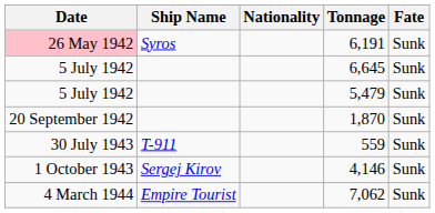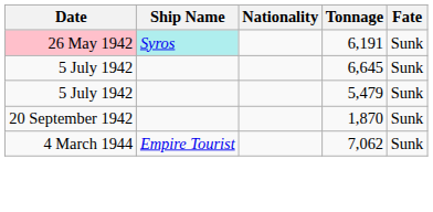 <table class="wikitable sortable" style="margin: 1em auto 1em auto;" style="font-size:97%;">
 <tr>
 <th>Date</th>
 <th>Ship Name</th>
 <th>Nationality</th>
 <th>Tonnage</th>
 <th>Fate</th>
 </tr>
 <tr>
 <td align="right" style="background: pink;">26 May 1942</td>
-<td align="left"><a href='#'><em>Syros</em></a></td>
+<td align="left" style="background: paleturquoise;"><a href='#'><em>Syros</em></a></td>
 <td align="left"></td>
 <td align="right">6,191</td>
 <td align="left">Sunk</td>
 </tr>
 <tr>
 <td align="right">5 July 1942</td>
 <td align="left"></td>
 <td align="left"></td>
 <td align="right">6,645</td>
 <td align="left">Sunk</td>
 </tr>
 <tr>
 <td align="right">5 July 1942</td>
 <td align="left"></td>
 <td align="left"></td>
 <td align="right">5,479</td>
 <td align="left">Sunk</td>
 </tr>
 <tr>
 <td align="right">20 September 1942</td>
 <td align="left"></td>
 <td align="left"></td>
 <td align="right">1,870</td>
 <td align="left">Sunk</td>
 </tr>
 <tr>
-<td align="right">30 July 1943</td>
-<td align="left"><a href='#'><em>T-911</em></a></td>
-<td align="left"></td>
-<td align="right">559</td>
-<td align="left">Sunk</td>
-</tr>
-<tr>
-<td align="right">1 October 1943</td>
-<td align="left"><a href='#'><em>Sergej Kirov</em></a></td>
-<td align="left"></td>
-<td align="right">4,146</td>
-<td align="left">Sunk</td>
-</tr>
-<tr>
 <td align="right">4 March 1944</td>
 <td align="left"><a href='#'><em>Empire Tourist</em></a></td>
 <td align="left"></td>
 <td align="right">7,062</td>
 <td align="left">Sunk</td>
 </tr>
 </table>
